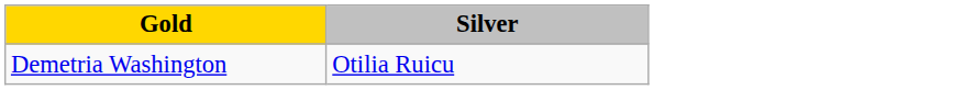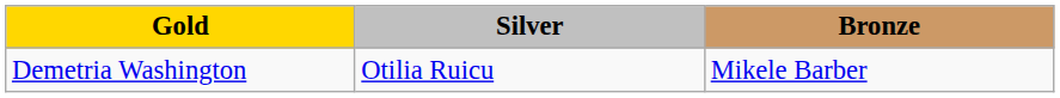 <table class="wikitable" style="text-align:left">
 <tr align="center">
 <td width=200 bgcolor=gold><strong>Gold</strong></td>
 <td width=200 bgcolor=silver><strong>Silver</strong></td>
+<td width=200 bgcolor=CC9966><strong>Bronze</strong></td>
 </tr>
 <tr>
 <td><a href='#'>Demetria Washington</a><br><em></em></td>
 <td><a href='#'>Otilia Ruicu</a><br><em></em></td>
+<td><a href='#'>Mikele Barber</a><br><em></em></td>
 </tr>
 </table>
